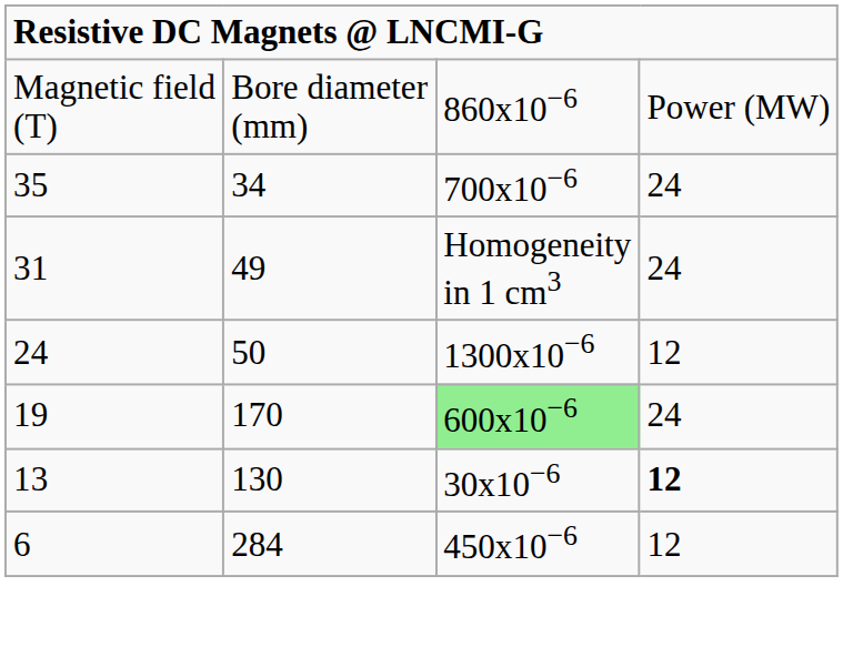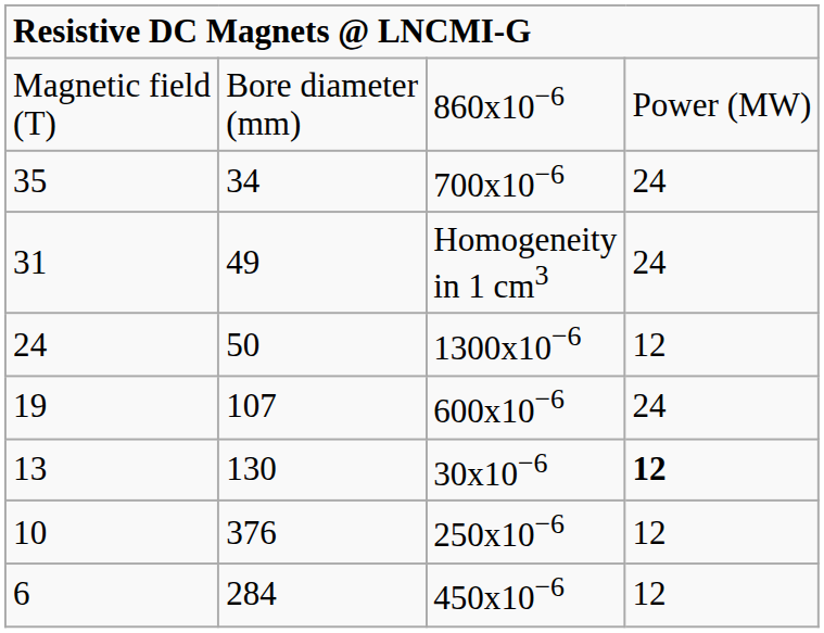 <table class="wikitable">
 <tr>
 <td colspan="4"><strong>Resistive DC Magnets @ LNCMI-G</strong></td>
 </tr>
 <tr>
 <td>Magnetic field<br>(T)</td>
 <td>Bore diameter<br>(mm)</td>
 <td>860x10<sup>−6</sup></td>
 <td>Power (MW)</td>
 </tr>
 <tr>
 <td>35</td>
 <td>34</td>
 <td>700x10<sup>−6</sup></td>
 <td>24</td>
 </tr>
 <tr>
 <td>31</td>
 <td>49</td>
 <td>Homogeneity<br>in 1 cm<sup>3</sup></td>
 <td>24</td>
 </tr>
 <tr>
 <td>24</td>
 <td>50</td>
 <td>1300x10<sup>−6</sup></td>
 <td>12</td>
 </tr>
 <tr>
 <td>19</td>
-<td>170</td>
-<td style="background: lightgreen;">600x10<sup>−6</sup></td>
+<td>107</td>
+<td>600x10<sup>−6</sup></td>
 <td>24</td>
 </tr>
 <tr>
 <td>13</td>
 <td>130</td>
 <td>30x10<sup>−6</sup></td>
 <td><strong>12</strong></td>
 </tr>
 <tr>
+<td>10</td>
+<td>376</td>
+<td>250x10<sup>−6</sup></td>
+<td>12</td>
+</tr>
+<tr>
 <td>6</td>
 <td>284</td>
 <td>450x10<sup>−6</sup></td>
 <td>12</td>
 </tr>
 </table>
